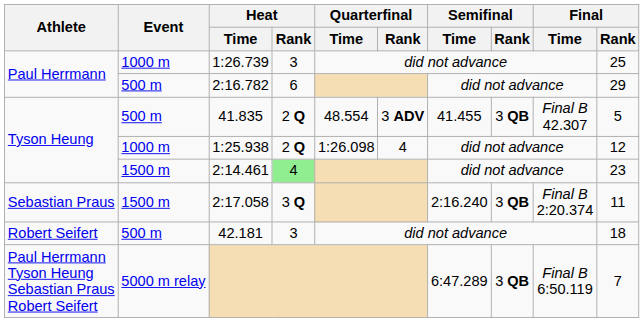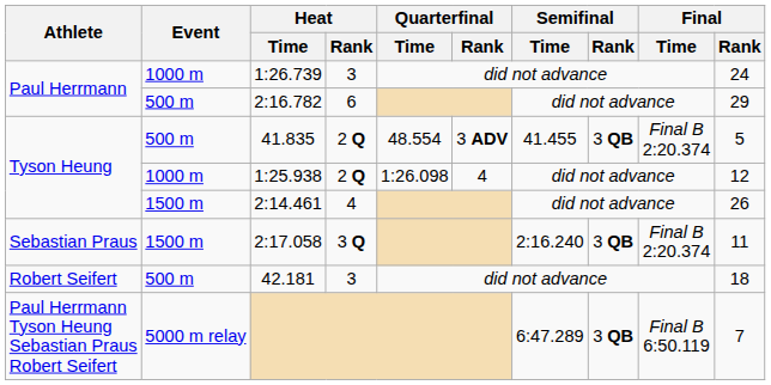 <table class="wikitable">
 <tr>
 <th rowspan="2">Athlete</th>
 <th rowspan="2">Event</th>
 <th colspan="2">Heat</th>
 <th colspan="2">Quarterfinal</th>
 <th colspan="2">Semifinal</th>
 <th colspan="2">Final</th>
 </tr>
 <tr>
 <th>Time</th>
 <th>Rank</th>
 <th>Time</th>
 <th>Rank</th>
 <th>Time</th>
 <th>Rank</th>
 <th>Time</th>
 <th>Rank</th>
 </tr>
 <tr>
 <td rowspan=2><a href='#'>Paul Herrmann</a></td>
 <td><a href='#'>1000 m</a></td>
 <td align="center">1:26.739</td>
 <td align="center">3</td>
 <td colspan="5" align="center"><em>did not advance</em></td>
-<td align="center">25</td>
+<td align="center">24</td>
 </tr>
 <tr>
 <td><a href='#'>500 m</a></td>
 <td align="center">2:16.782</td>
 <td align="center">6</td>
 <td colspan=2 align="center" bgcolor="wheat"></td>
 <td colspan=3 align="center"><em>did not advance</em></td>
 <td align="center">29</td>
 </tr>
 <tr>
 <td rowspan=3><a href='#'>Tyson Heung</a></td>
 <td><a href='#'>500 m</a></td>
 <td align="center">41.835</td>
 <td align="center">2 <strong>Q</strong></td>
 <td align="center">48.554</td>
 <td align="center">3 <strong>ADV</strong></td>
 <td align="center">41.455</td>
 <td align="center">3 <strong>QB</strong></td>
-<td align="center"><em>Final B</em> <br> 42.307</td>
+<td align="center"><em>Final B</em> <br>2:20.374</td>
 <td align="center">5</td>
 </tr>
 <tr>
 <td><a href='#'>1000 m</a></td>
 <td align="center">1:25.938</td>
 <td align="center">2 <strong>Q</strong></td>
 <td align="center">1:26.098</td>
 <td align="center">4</td>
 <td colspan="3" align="center"><em>did not advance</em></td>
 <td align="center">12</td>
 </tr>
 <tr>
 <td><a href='#'>1500 m</a></td>
 <td align="center">2:14.461</td>
-<td align="center" style="background: lightgreen;">4</td>
+<td align="center">4</td>
 <td colspan=2 align="center" bgcolor="wheat"></td>
 <td colspan=3 align="center"><em>did not advance</em></td>
-<td align="center">23</td>
+<td align="center">26</td>
 </tr>
 <tr>
 <td rowspan=1><a href='#'>Sebastian Praus</a></td>
 <td><a href='#'>1500 m</a></td>
 <td align="center">2:17.058</td>
 <td align="center">3 <strong>Q</strong></td>
 <td colspan=2 align="center" bgcolor="wheat"></td>
 <td align="center">2:16.240</td>
 <td align="center">3 <strong>QB</strong></td>
 <td align="center"><em>Final B</em> <br>2:20.374</td>
 <td align="center">11</td>
 </tr>
 <tr>
 <td rowspan=1><a href='#'>Robert Seifert</a></td>
 <td><a href='#'>500 m</a></td>
 <td align="center">42.181</td>
 <td align="center">3</td>
 <td colspan="5" align="center"><em>did not advance</em></td>
 <td align="center">18</td>
 </tr>
 <tr>
 <td><a href='#'>Paul Herrmann</a><br><a href='#'>Tyson Heung</a><br><a href='#'>Sebastian Praus</a><br><a href='#'>Robert Seifert</a></td>
 <td><a href='#'>5000 m relay</a></td>
 <td colspan= 4 rowspan= 1 bgcolor="wheat"></td>
 <td align="center">6:47.289</td>
 <td align="center">3 <strong>QB</strong></td>
 <td align="center"><em>Final B</em> <br>6:50.119</td>
 <td align="center">7</td>
 </tr>
 </table>
